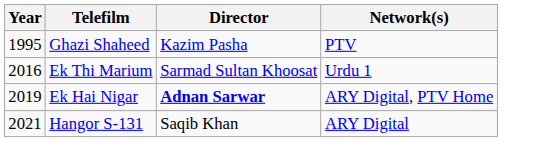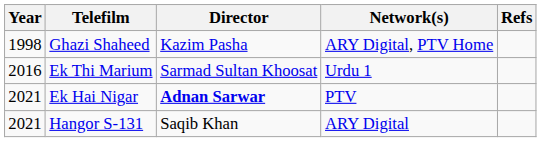 <table class="wikitable">
 <tr>
 <th>Year</th>
 <th>Telefilm</th>
 <th>Director</th>
 <th>Network(s)</th>
+<th>Refs</th>
 </tr>
 <tr>
-<td>1995</td>
+<td>1998</td>
 <td><a href='#'>Ghazi Shaheed</a></td>
 <td><a href='#'>Kazim Pasha</a></td>
-<td><a href='#'>PTV</a></td>
+<td><a href='#'>ARY Digital</a>, <a href='#'>PTV Home</a></td>
+<td></td>
 </tr>
 <tr>
 <td>2016</td>
 <td><a href='#'>Ek Thi Marium</a></td>
 <td><a href='#'>Sarmad Sultan Khoosat</a></td>
 <td><a href='#'>Urdu 1</a></td>
+<td></td>
 </tr>
 <tr>
-<td>2019</td>
+<td>2021</td>
 <td><a href='#'>Ek Hai Nigar</a></td>
 <td><strong><a href='#'>Adnan Sarwar</a></strong></td>
-<td><a href='#'>ARY Digital</a>, <a href='#'>PTV Home</a></td>
+<td><a href='#'>PTV</a></td>
+<td></td>
 </tr>
 <tr>
 <td>2021</td>
 <td><a href='#'>Hangor S-131</a></td>
 <td>Saqib Khan</td>
 <td><a href='#'>ARY Digital</a></td>
+<td></td>
 </tr>
 </table>
